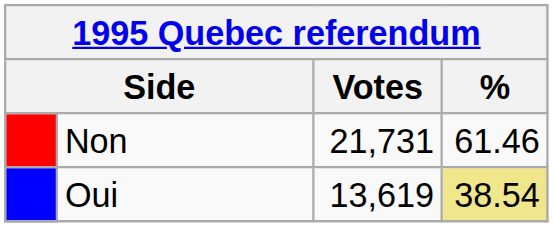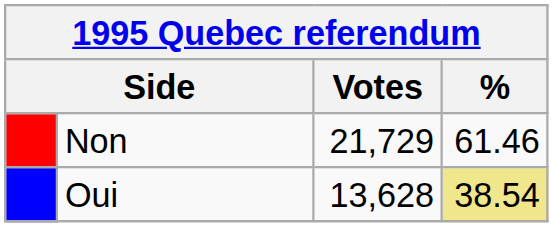 <table class="wikitable" style="font-size: 95%; clear:both">
 <tr style="background-color:#E9E9E9">
 <th colspan=4><a href='#'>1995 Quebec referendum</a></th>
 </tr>
 <tr style="background-color:#E9E9E9">
 <th colspan=2 style="width: 130px">Side</th>
 <th style="width: 50px">Votes</th>
 <th style="width: 40px">%</th>
 </tr>
 <tr>
 <td bgcolor="red"></td>
 <td>Non</td>
-<td align="right">21,731</td>
+<td align="right">21,729</td>
 <td align="right">61.46</td>
 </tr>
 <tr>
 <td bgcolor="blue"></td>
 <td>Oui</td>
-<td align="right">13,619</td>
+<td align="right">13,628</td>
 <td align="right" style="background: khaki;">38.54</td>
 </tr>
 <tr>
 </tr>
 </table>
